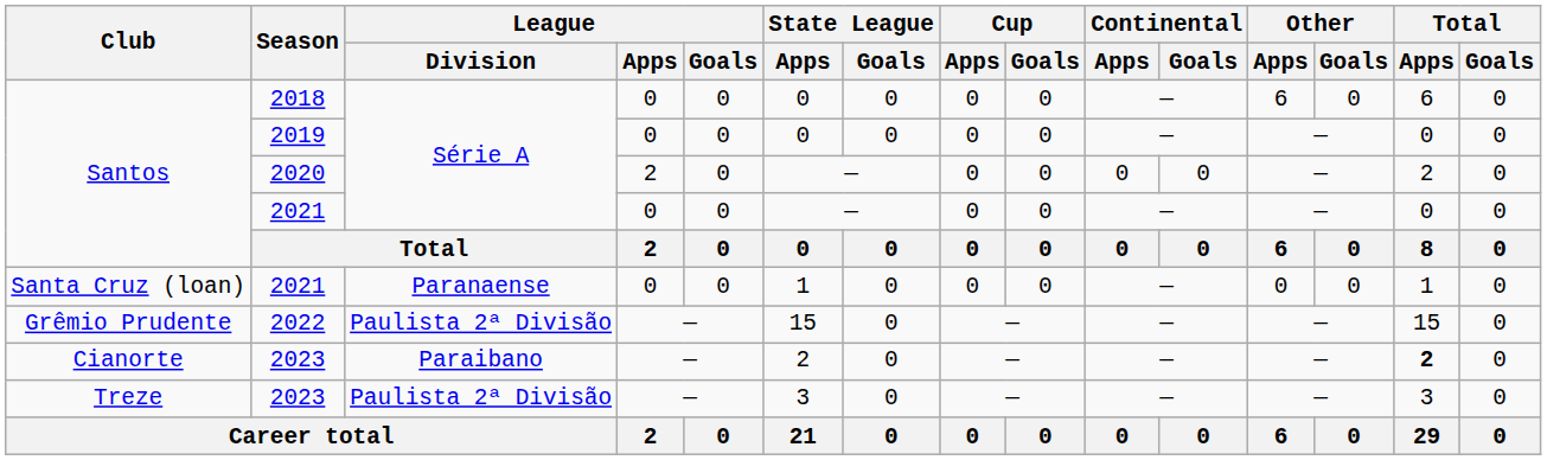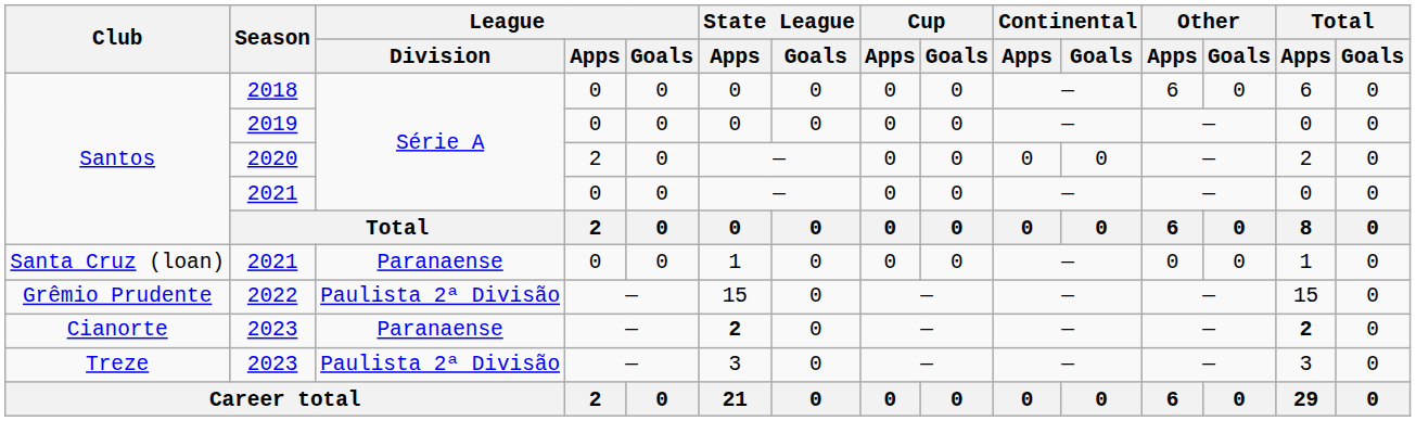 <table class="wikitable" style="text-align: center;">
 <tr>
 <th rowspan="2">Club</th>
 <th rowspan="2">Season</th>
 <th colspan="3">League</th>
 <th colspan="2">State League</th>
 <th colspan="2">Cup</th>
 <th colspan="2">Continental</th>
 <th colspan="2">Other</th>
 <th colspan="2">Total</th>
 </tr>
 <tr>
 <th>Division</th>
 <th>Apps</th>
 <th>Goals</th>
 <th>Apps</th>
 <th>Goals</th>
 <th>Apps</th>
 <th>Goals</th>
 <th>Apps</th>
 <th>Goals</th>
 <th>Apps</th>
 <th>Goals</th>
 <th>Apps</th>
 <th>Goals</th>
 </tr>
 <tr>
 <td rowspan="5" valign="center"><a href='#'>Santos</a></td>
 <td><a href='#'>2018</a></td>
 <td rowspan="4"><a href='#'>Série A</a></td>
 <td>0</td>
 <td>0</td>
 <td>0</td>
 <td>0</td>
 <td>0</td>
 <td>0</td>
 <td colspan="2">—</td>
 <td>6</td>
 <td>0</td>
 <td>6</td>
 <td>0</td>
 </tr>
 <tr>
 <td><a href='#'>2019</a></td>
 <td>0</td>
 <td>0</td>
 <td>0</td>
 <td>0</td>
 <td>0</td>
 <td>0</td>
 <td colspan="2">—</td>
 <td colspan="2">—</td>
 <td>0</td>
 <td>0</td>
 </tr>
 <tr>
 <td><a href='#'>2020</a></td>
 <td>2</td>
 <td>0</td>
 <td colspan="2">—</td>
 <td>0</td>
 <td>0</td>
 <td>0</td>
 <td>0</td>
 <td colspan="2">—</td>
 <td>2</td>
 <td>0</td>
 </tr>
 <tr>
 <td><a href='#'>2021</a></td>
 <td>0</td>
 <td>0</td>
 <td colspan="2">—</td>
 <td>0</td>
 <td>0</td>
 <td colspan="2">—</td>
 <td colspan="2">—</td>
 <td>0</td>
 <td>0</td>
 </tr>
 <tr>
 <th colspan="2">Total</th>
 <th>2</th>
 <th>0</th>
 <th>0</th>
 <th>0</th>
 <th>0</th>
 <th>0</th>
 <th>0</th>
 <th>0</th>
 <th>6</th>
 <th>0</th>
 <th>8</th>
 <th>0</th>
 </tr>
 <tr>
 <td valign="center"><a href='#'>Santa Cruz</a> (loan)</td>
 <td><a href='#'>2021</a></td>
 <td><a href='#'>Paranaense</a></td>
 <td>0</td>
 <td>0</td>
 <td>1</td>
 <td>0</td>
 <td>0</td>
 <td>0</td>
 <td colspan="2">—</td>
 <td>0</td>
 <td>0</td>
 <td>1</td>
 <td>0</td>
 </tr>
 <tr>
 <td><a href='#'>Grêmio Prudente</a></td>
 <td><a href='#'>2022</a></td>
 <td><a href='#'>Paulista 2ª Divisão</a></td>
 <td colspan="2">—</td>
 <td>15</td>
 <td>0</td>
 <td colspan="2">—</td>
 <td colspan="2">—</td>
 <td colspan="2">—</td>
 <td>15</td>
 <td>0</td>
 </tr>
 <tr>
 <td><a href='#'>Cianorte</a></td>
 <td><a href='#'>2023</a></td>
-<td><a href='#'>Paraibano</a></td>
+<td><a href='#'>Paranaense</a></td>
 <td colspan="2">—</td>
-<td>2</td>
+<td><strong>2</strong></td>
 <td>0</td>
 <td colspan="2">—</td>
 <td colspan="2">—</td>
 <td colspan="2">—</td>
 <td><strong>2</strong></td>
 <td>0</td>
 </tr>
 <tr>
 <td><a href='#'>Treze</a></td>
 <td><a href='#'>2023</a></td>
 <td><a href='#'>Paulista 2ª Divisão</a></td>
 <td colspan="2">—</td>
 <td>3</td>
 <td>0</td>
 <td colspan="2">—</td>
 <td colspan="2">—</td>
 <td colspan="2">—</td>
 <td>3</td>
 <td>0</td>
 </tr>
 <tr>
 <th colspan="3"><strong>Career total</strong></th>
 <th>2</th>
 <th>0</th>
 <th>21</th>
 <th>0</th>
 <th>0</th>
 <th>0</th>
 <th>0</th>
 <th>0</th>
 <th>6</th>
 <th>0</th>
 <th>29</th>
 <th>0</th>
 </tr>
 </table>
